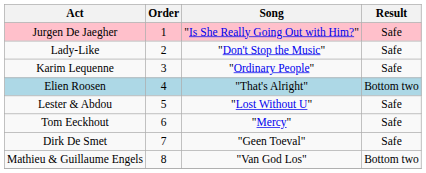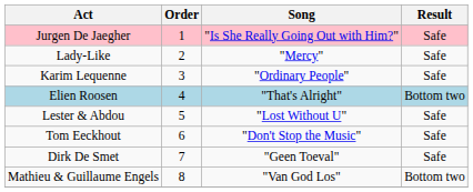 <table class="wikitable plainrowheaders" style="text-align:center;">
 <tr>
 <th scope="col">Act</th>
 <th scope="col">Order</th>
 <th scope="col">Song</th>
 <th scope="col">Result</th>
 </tr>
 <tr style="background:pink;">
 <td>Jurgen De Jaegher</td>
 <td>1</td>
 <td>"<a href='#'>Is She Really Going Out with Him?</a>"</td>
 <td>Safe</td>
 </tr>
 <tr>
 <td>Lady-Like</td>
 <td>2</td>
-<td>"<a href='#'>Don't Stop the Music</a>"</td>
+<td>"<a href='#'>Mercy</a>"</td>
 <td>Safe</td>
 </tr>
 <tr>
 <td>Karim Lequenne</td>
 <td>3</td>
 <td>"<a href='#'>Ordinary People</a>"</td>
 <td>Safe</td>
 </tr>
 <tr style="background:lightblue;">
 <td>Elien Roosen</td>
 <td>4</td>
 <td>"That's Alright"</td>
 <td>Bottom two</td>
 </tr>
 <tr>
 <td>Lester & Abdou</td>
 <td>5</td>
 <td>"<a href='#'>Lost Without U</a>"</td>
 <td>Safe</td>
 </tr>
 <tr>
 <td>Tom Eeckhout</td>
 <td>6</td>
-<td>"<a href='#'>Mercy</a>"</td>
+<td>"<a href='#'>Don't Stop the Music</a>"</td>
 <td>Safe</td>
 </tr>
 <tr>
 <td>Dirk De Smet</td>
 <td>7</td>
 <td>"Geen Toeval"</td>
 <td>Safe</td>
 </tr>
 <tr>
 <td>Mathieu & Guillaume Engels</td>
 <td>8</td>
 <td>"Van God Los"</td>
 <td>Bottom two</td>
 </tr>
 <tr>
 </tr>
 </table>
